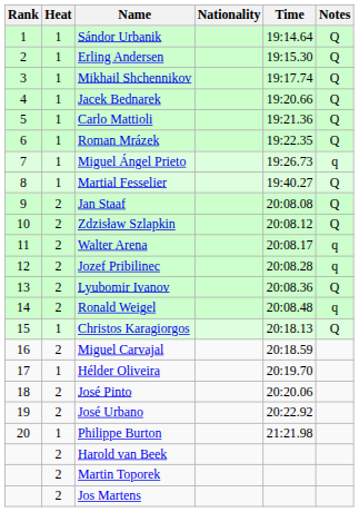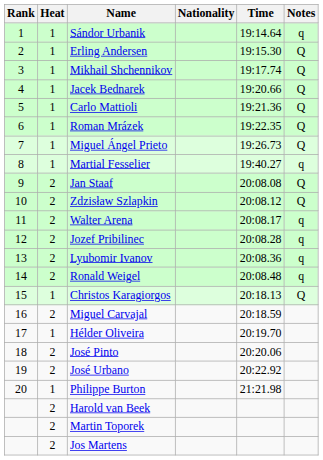 <table class="wikitable sortable" style="text-align:center">
 <tr>
 <th>Rank</th>
 <th>Heat</th>
 <th>Name</th>
 <th>Nationality</th>
 <th>Time</th>
 <th>Notes</th>
 </tr>
 <tr bgcolor=ccffcc>
 <td>1</td>
 <td>1</td>
 <td align="left"><a href='#'>Sándor Urbanik</a></td>
 <td align=left></td>
 <td>19:14.64</td>
-<td>Q</td>
+<td>q</td>
 </tr>
 <tr bgcolor=ccffcc>
 <td>2</td>
 <td>1</td>
 <td align="left"><a href='#'>Erling Andersen</a></td>
 <td align=left></td>
 <td>19:15.30</td>
 <td>Q</td>
 </tr>
 <tr bgcolor=ccffcc>
 <td>3</td>
 <td>1</td>
 <td align="left"><a href='#'>Mikhail Shchennikov</a></td>
 <td align=left></td>
 <td>19:17.74</td>
 <td>Q</td>
 </tr>
 <tr bgcolor=ccffcc>
 <td>4</td>
 <td>1</td>
 <td align="left"><a href='#'>Jacek Bednarek</a></td>
 <td align=left></td>
 <td>19:20.66</td>
 <td>Q</td>
 </tr>
 <tr bgcolor=ccffcc>
 <td>5</td>
 <td>1</td>
 <td align="left"><a href='#'>Carlo Mattioli</a></td>
 <td align=left></td>
 <td>19:21.36</td>
 <td>Q</td>
 </tr>
 <tr bgcolor=ccffcc>
 <td>6</td>
 <td>1</td>
 <td align="left"><a href='#'>Roman Mrázek</a></td>
 <td align=left></td>
 <td>19:22.35</td>
 <td>Q</td>
 </tr>
 <tr bgcolor=ddffdd>
 <td>7</td>
 <td>1</td>
 <td align="left"><a href='#'>Miguel Ángel Prieto</a></td>
 <td align=left></td>
 <td>19:26.73</td>
-<td>q</td>
+<td>Q</td>
 </tr>
 <tr bgcolor=ddffdd>
 <td>8</td>
 <td>1</td>
 <td align="left"><a href='#'>Martial Fesselier</a></td>
 <td align=left></td>
 <td>19:40.27</td>
-<td>Q</td>
+<td>q</td>
 </tr>
 <tr bgcolor=ccffcc>
 <td>9</td>
 <td>2</td>
 <td align="left"><a href='#'>Jan Staaf</a></td>
 <td align=left></td>
 <td>20:08.08</td>
 <td>Q</td>
 </tr>
 <tr bgcolor=ccffcc>
 <td>10</td>
 <td>2</td>
 <td align="left"><a href='#'>Zdzisław Szlapkin</a></td>
 <td align=left></td>
 <td>20:08.12</td>
 <td>Q</td>
 </tr>
 <tr bgcolor=ccffcc>
 <td>11</td>
 <td>2</td>
 <td align="left"><a href='#'>Walter Arena</a></td>
 <td align=left></td>
 <td>20:08.17</td>
 <td>q</td>
 </tr>
 <tr bgcolor=ccffcc>
 <td>12</td>
 <td>2</td>
 <td align="left"><a href='#'>Jozef Pribilinec</a></td>
 <td align=left></td>
 <td>20:08.28</td>
 <td>q</td>
 </tr>
 <tr bgcolor=ccffcc>
 <td>13</td>
 <td>2</td>
 <td align="left"><a href='#'>Lyubomir Ivanov</a></td>
 <td align=left></td>
 <td>20:08.36</td>
-<td>Q</td>
+<td>q</td>
 </tr>
 <tr bgcolor=ccffcc>
 <td>14</td>
 <td>2</td>
 <td align="left"><a href='#'>Ronald Weigel</a></td>
 <td align=left></td>
 <td>20:08.48</td>
 <td>q</td>
 </tr>
 <tr bgcolor=ddffdd>
 <td>15</td>
 <td>1</td>
 <td align="left"><a href='#'>Christos Karagiorgos</a></td>
 <td align=left></td>
 <td>20:18.13</td>
 <td>Q</td>
 </tr>
 <tr>
 <td>16</td>
 <td>2</td>
 <td align="left"><a href='#'>Miguel Carvajal</a></td>
 <td align=left></td>
 <td>20:18.59</td>
 <td></td>
 </tr>
 <tr>
 <td>17</td>
 <td>1</td>
 <td align="left"><a href='#'>Hélder Oliveira</a></td>
 <td align=left></td>
 <td>20:19.70</td>
 <td></td>
 </tr>
 <tr>
 <td>18</td>
 <td>2</td>
 <td align="left"><a href='#'>José Pinto</a></td>
 <td align=left></td>
 <td>20:20.06</td>
 <td></td>
 </tr>
 <tr>
 <td>19</td>
 <td>2</td>
 <td align="left"><a href='#'>José Urbano</a></td>
 <td align=left></td>
 <td>20:22.92</td>
 <td></td>
 </tr>
 <tr>
 <td>20</td>
 <td>1</td>
 <td align="left"><a href='#'>Philippe Burton</a></td>
 <td align=left></td>
 <td>21:21.98</td>
 <td></td>
 </tr>
 <tr>
 <td></td>
 <td>2</td>
 <td align="left"><a href='#'>Harold van Beek</a></td>
 <td align=left></td>
 <td></td>
 <td></td>
 </tr>
 <tr>
 <td></td>
 <td>2</td>
 <td align="left"><a href='#'>Martin Toporek</a></td>
 <td align=left></td>
 <td></td>
 <td></td>
 </tr>
 <tr>
 <td></td>
 <td>2</td>
 <td align="left"><a href='#'>Jos Martens</a></td>
 <td align=left></td>
 <td></td>
 <td></td>
 </tr>
 </table>
